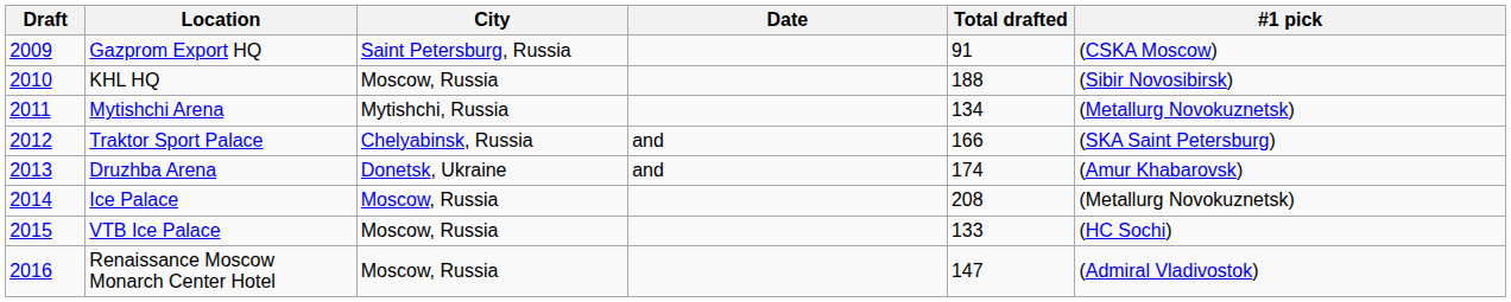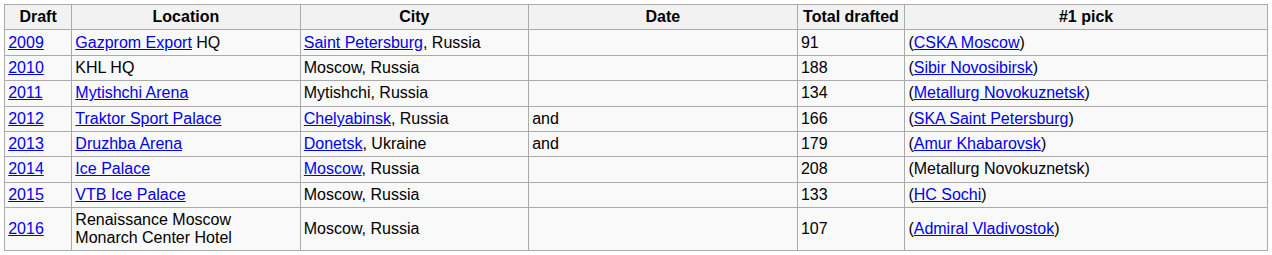 <table class="wikitable sortable" style="width:100%">
 <tr>
 <th width=5%>Draft</th>
 <th width=17%>Location</th>
 <th width=17%>City</th>
 <th width=20%>Date</th>
 <th width=8%>Total drafted</th>
 <th width=27%>#1 pick</th>
 </tr>
 <tr>
 <td><a href='#'>2009</a></td>
 <td><a href='#'>Gazprom Export</a> HQ</td>
 <td><a href='#'>Saint Petersburg</a>, Russia</td>
 <td></td>
 <td>91</td>
 <td>  (<a href='#'>CSKA Moscow</a>)</td>
 </tr>
 <tr>
 <td><a href='#'>2010</a></td>
 <td>KHL HQ</td>
 <td>Moscow, Russia</td>
 <td></td>
 <td>188</td>
 <td>  (<a href='#'>Sibir Novosibirsk</a>)</td>
 </tr>
 <tr>
 <td><a href='#'>2011</a></td>
 <td><a href='#'>Mytishchi Arena</a></td>
 <td>Mytishchi, Russia</td>
 <td></td>
 <td>134</td>
 <td>  (<a href='#'>Metallurg Novokuznetsk</a>)</td>
 </tr>
 <tr>
 <td><a href='#'>2012</a></td>
 <td><a href='#'>Traktor Sport Palace</a></td>
 <td><a href='#'>Chelyabinsk</a>, Russia</td>
 <td> and </td>
 <td>166</td>
 <td>  (<a href='#'>SKA Saint Petersburg</a>)</td>
 </tr>
 <tr>
 <td><a href='#'>2013</a></td>
 <td><a href='#'>Druzhba Arena</a></td>
 <td><a href='#'>Donetsk</a>, Ukraine</td>
 <td> and </td>
-<td>174</td>
+<td>179</td>
 <td>  (<a href='#'>Amur Khabarovsk</a>)</td>
 </tr>
 <tr>
 <td><a href='#'>2014</a></td>
 <td><a href='#'>Ice Palace</a></td>
 <td><a href='#'>Moscow</a>, Russia</td>
 <td></td>
 <td>208</td>
 <td>  (Metallurg Novokuznetsk)</td>
 </tr>
 <tr>
 <td><a href='#'>2015</a></td>
 <td><a href='#'>VTB Ice Palace</a></td>
 <td>Moscow, Russia</td>
 <td></td>
 <td>133</td>
 <td>  (<a href='#'>HC Sochi</a>)</td>
 </tr>
 <tr>
 <td><a href='#'>2016</a></td>
 <td>Renaissance Moscow Monarch Center Hotel</td>
 <td>Moscow, Russia</td>
 <td></td>
-<td>147</td>
+<td>107</td>
 <td>  (<a href='#'>Admiral Vladivostok</a>)</td>
 </tr>
 </table>
